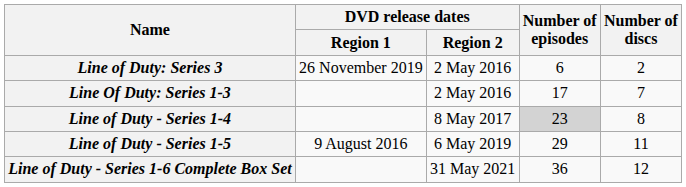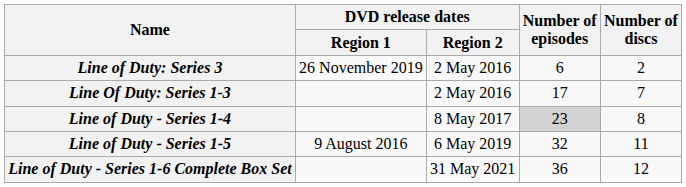 <table class="wikitable plainrowheaders" style="text-align:center;">
 <tr>
 <th scope="col" rowspan="2">Name</th>
 <th scope="colgroup" colspan="2">DVD release dates</th>
 <th scope="col" rowspan="2">Number of<br>episodes</th>
 <th scope="col" rowspan="2">Number of<br>discs</th>
 </tr>
 <tr>
 <th scope="col">Region 1</th>
 <th scope="col">Region 2</th>
 </tr>
 <tr>
 <th scope="row"><em>Line of Duty: Series 3</em></th>
 <td>26 November 2019</td>
 <td>2 May 2016</td>
 <td>6</td>
 <td>2</td>
 </tr>
 <tr>
 <th scope="row"><em>Line Of Duty: Series 1-3</em></th>
 <td></td>
 <td>2 May 2016</td>
 <td>17</td>
 <td>7</td>
 </tr>
 <tr>
 <th scope="row"><em>Line of Duty - Series 1-4</em></th>
 <td></td>
 <td>8 May 2017</td>
 <td style="background: lightgrey;">23</td>
 <td>8</td>
 </tr>
 <tr>
 <th scope="row"><em>Line of Duty - Series 1-5</em></th>
 <td>9 August 2016</td>
 <td>6 May 2019</td>
-<td>29</td>
+<td>32</td>
 <td>11</td>
 </tr>
 <tr>
 <th scope="row"><em>Line of Duty - Series 1-6 Complete Box Set</em></th>
 <td></td>
 <td>31 May 2021</td>
 <td>36</td>
 <td>12</td>
 </tr>
 </table>
